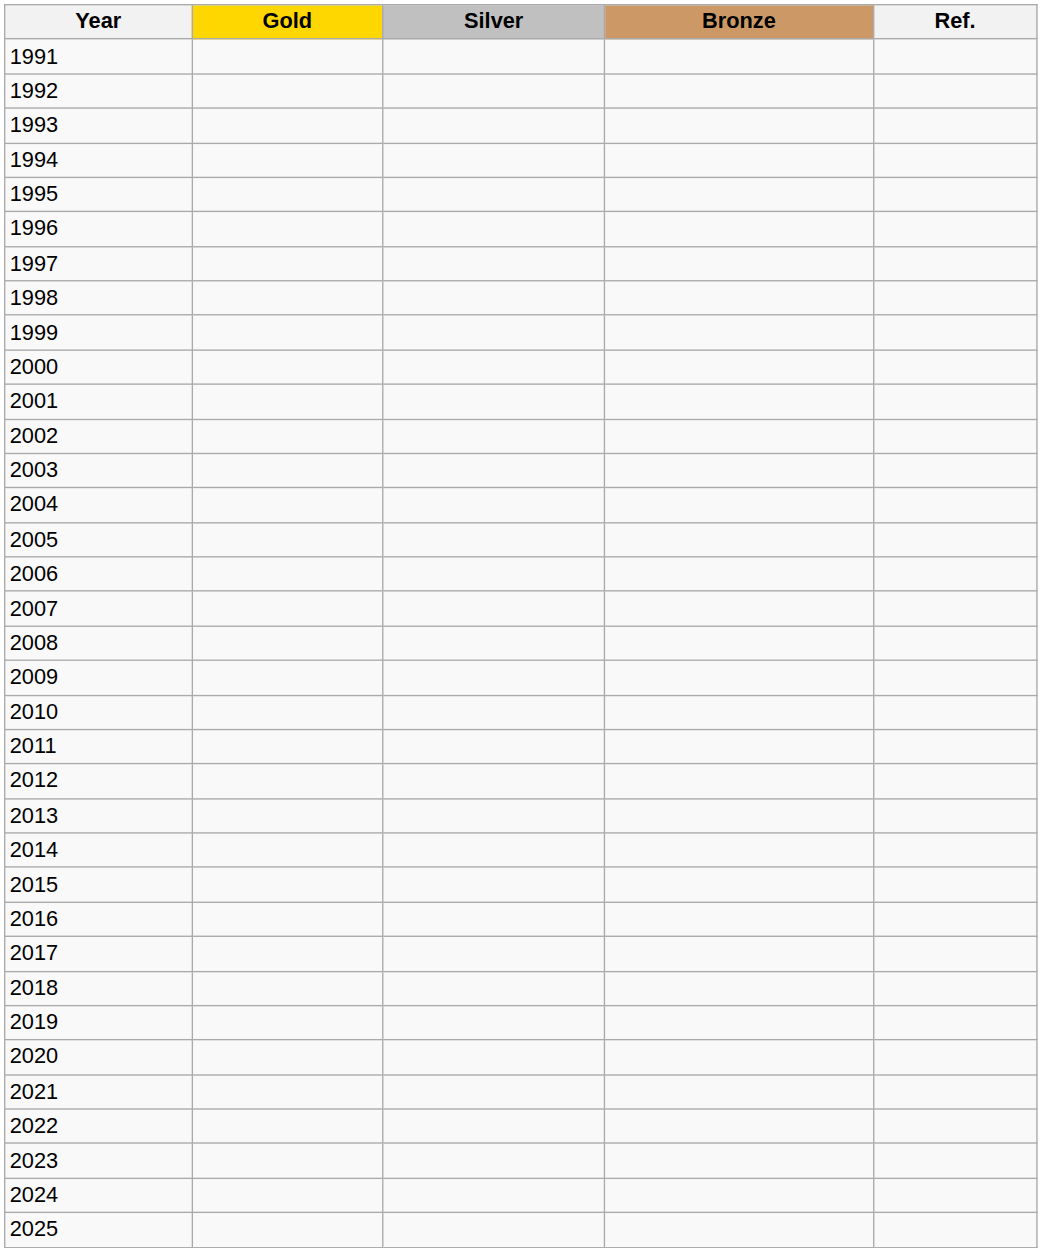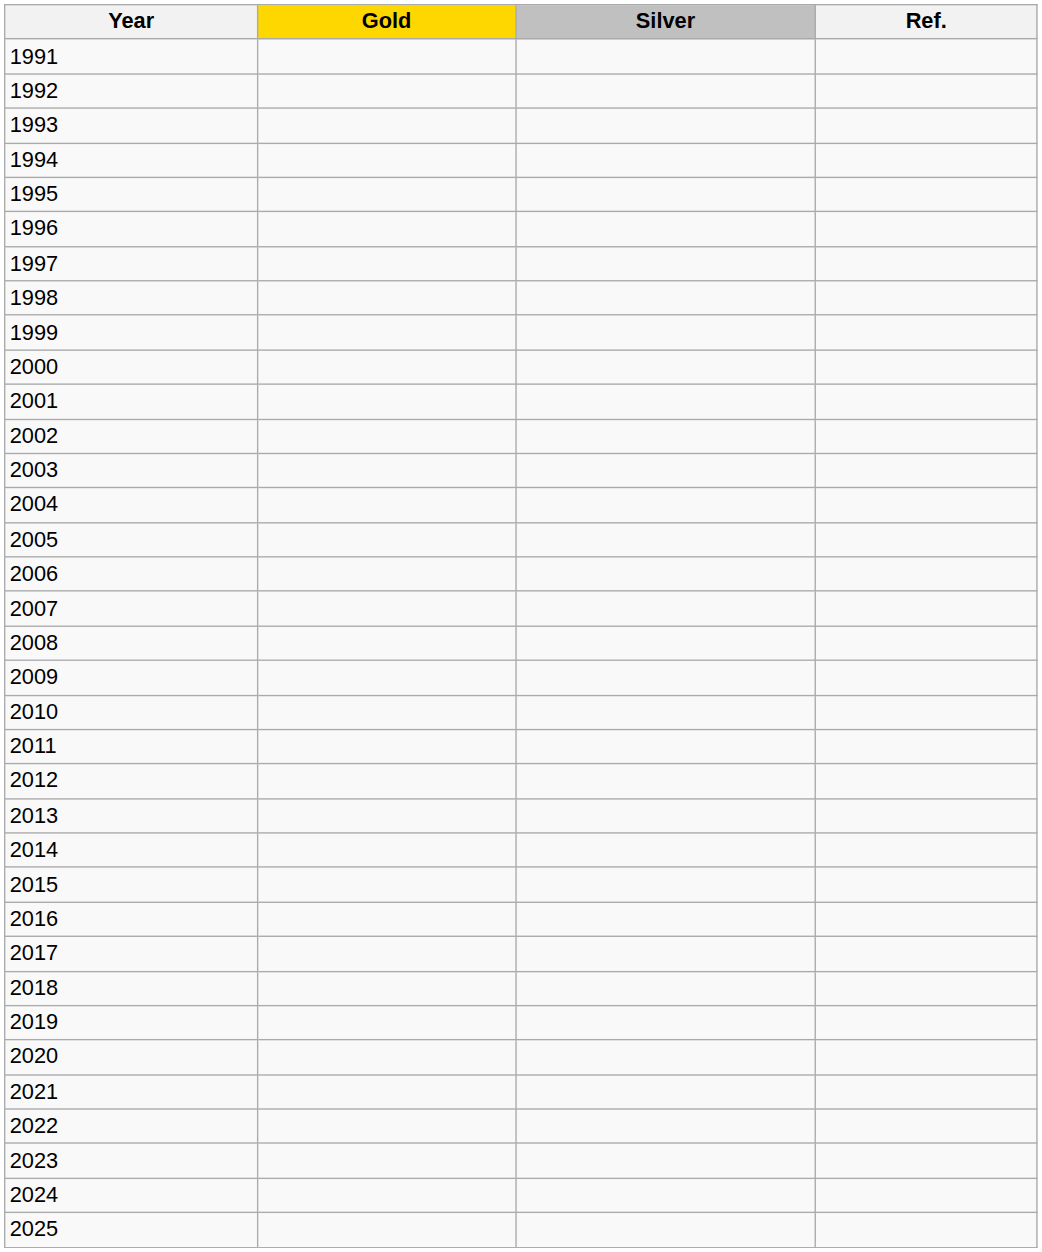 <table class="wikitable sortable" style="width: 760px;">
 <tr>
 <th scope=col>Year</th>
 <th scope=col style="background-color:Gold">Gold</th>
 <th scope=col style="background-color:Silver">Silver</th>
-<th scope=col style="background-color:#cc9966">Bronze</th>
 <th class=unsortable>Ref.</th>
 </tr>
 <tr>
 <td>1991</td>
-<td></td>
 <td></td>
 <td></td>
 <td></td>
 </tr>
 <tr>
 <td>1992</td>
 <td></td>
 <td></td>
 <td></td>
-<td></td>
 </tr>
 <tr>
 <td>1993</td>
-<td></td>
 <td></td>
 <td></td>
 <td></td>
 </tr>
 <tr>
 <td>1994</td>
 <td></td>
 <td></td>
 <td></td>
-<td></td>
 </tr>
 <tr>
 <td>1995</td>
-<td></td>
 <td></td>
 <td></td>
 <td></td>
 </tr>
 <tr>
 <td>1996</td>
 <td></td>
 <td></td>
 <td></td>
-<td></td>
 </tr>
 <tr>
 <td>1997</td>
-<td></td>
 <td></td>
 <td></td>
 <td></td>
 </tr>
 <tr>
 <td>1998</td>
 <td></td>
 <td></td>
 <td></td>
-<td></td>
 </tr>
 <tr>
 <td>1999</td>
-<td></td>
 <td></td>
 <td></td>
 <td></td>
 </tr>
 <tr>
 <td>2000</td>
 <td></td>
 <td></td>
 <td></td>
-<td></td>
 </tr>
 <tr>
 <td>2001</td>
-<td></td>
 <td></td>
 <td></td>
 <td></td>
 </tr>
 <tr>
 <td>2002</td>
 <td></td>
 <td></td>
 <td></td>
-<td></td>
 </tr>
 <tr>
 <td>2003</td>
-<td></td>
 <td></td>
 <td></td>
 <td></td>
 </tr>
 <tr>
 <td>2004</td>
 <td></td>
 <td></td>
 <td></td>
-<td></td>
 </tr>
 <tr>
 <td>2005</td>
-<td></td>
 <td></td>
 <td></td>
 <td></td>
 </tr>
 <tr>
 <td>2006</td>
 <td></td>
 <td></td>
 <td></td>
-<td></td>
 </tr>
 <tr>
 <td>2007</td>
-<td></td>
 <td></td>
 <td></td>
 <td></td>
 </tr>
 <tr>
 <td>2008</td>
 <td></td>
 <td></td>
 <td></td>
-<td></td>
 </tr>
 <tr>
 <td>2009</td>
-<td></td>
 <td></td>
 <td></td>
 <td></td>
 </tr>
 <tr>
 <td>2010</td>
 <td></td>
 <td></td>
 <td></td>
-<td></td>
 </tr>
 <tr>
 <td>2011</td>
-<td></td>
 <td></td>
 <td></td>
 <td></td>
 </tr>
 <tr>
 <td>2012</td>
 <td></td>
 <td></td>
 <td></td>
-<td></td>
 </tr>
 <tr>
 <td>2013</td>
-<td></td>
 <td></td>
 <td></td>
 <td></td>
 </tr>
 <tr>
 <td>2014</td>
 <td></td>
 <td></td>
 <td></td>
-<td></td>
 </tr>
 <tr>
 <td>2015</td>
-<td></td>
 <td></td>
 <td></td>
 <td></td>
 </tr>
 <tr>
 <td>2016</td>
 <td></td>
 <td></td>
 <td></td>
-<td></td>
 </tr>
 <tr>
 <td>2017</td>
-<td></td>
 <td></td>
 <td></td>
 <td></td>
 </tr>
 <tr>
 <td>2018</td>
 <td></td>
 <td></td>
 <td></td>
-<td></td>
 </tr>
 <tr>
 <td>2019</td>
-<td></td>
 <td></td>
 <td></td>
 <td></td>
 </tr>
 <tr>
 <td>2020</td>
 <td></td>
 <td></td>
 <td></td>
-<td></td>
 </tr>
 <tr>
 <td>2021</td>
-<td></td>
 <td></td>
 <td></td>
 <td></td>
 </tr>
 <tr>
 <td>2022</td>
 <td></td>
 <td></td>
 <td></td>
-<td></td>
 </tr>
 <tr>
 <td>2023</td>
-<td></td>
 <td></td>
 <td></td>
 <td></td>
 </tr>
 <tr>
 <td>2024</td>
 <td></td>
 <td></td>
 <td></td>
-<td></td>
 </tr>
 <tr>
 <td>2025</td>
 <td></td>
 <td></td>
 <td></td>
-<td></td>
 </tr>
 </table>
